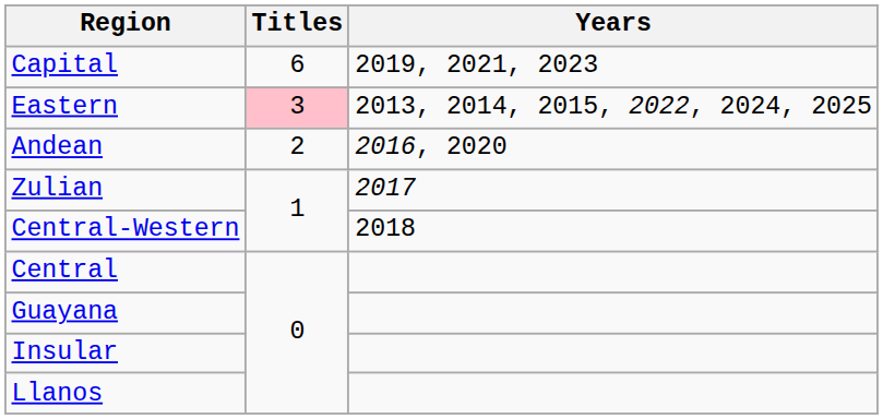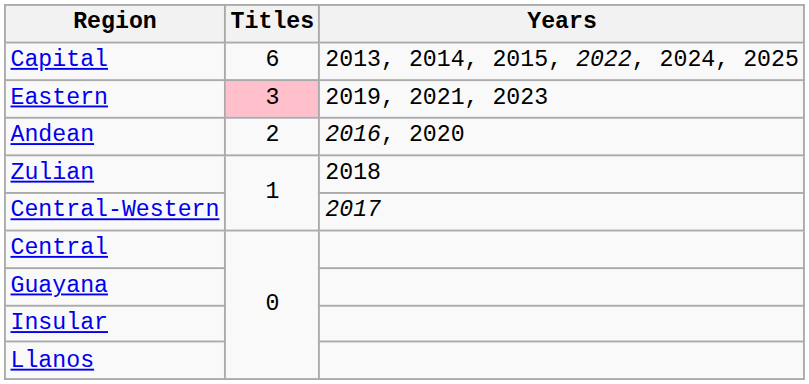 <table class="wikitable sortable" style="font-size: 95%;">
 <tr>
 <th>Region</th>
 <th>Titles</th>
 <th>Years</th>
 </tr>
 <tr>
 <td><a href='#'>Capital</a></td>
 <td style="text-align:center;">6</td>
-<td>2019, 2021, 2023</td>
+<td>2013, 2014, 2015, <em>2022</em>, 2024, 2025</td>
 </tr>
 <tr>
 <td><a href='#'>Eastern</a></td>
 <td style="background: pink; text-align:center;">3</td>
-<td>2013, 2014, 2015, <em>2022</em>, 2024, 2025</td>
+<td>2019, 2021, 2023</td>
 </tr>
 <tr>
 <td><a href='#'>Andean</a></td>
 <td style="text-align:center;">2</td>
 <td><em>2016</em>, 2020</td>
 </tr>
 <tr>
 <td><a href='#'>Zulian</a></td>
 <td rowspan="2" style="text-align:center;">1</td>
-<td><em>2017</em></td>
+<td>2018</td>
 </tr>
 <tr>
 <td><a href='#'>Central-Western</a></td>
-<td>2018</td>
+<td><em>2017</em></td>
 </tr>
 <tr>
 <td><a href='#'>Central</a></td>
 <td rowspan="4" style="text-align:center;">0</td>
 <td></td>
 </tr>
 <tr>
 <td><a href='#'>Guayana</a></td>
 <td></td>
 </tr>
 <tr>
 <td><a href='#'>Insular</a></td>
 <td></td>
 </tr>
 <tr>
 <td><a href='#'>Llanos</a></td>
 <td></td>
 </tr>
 </table>
